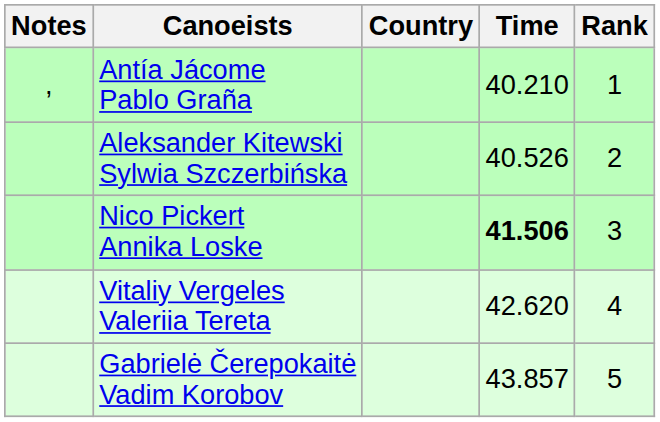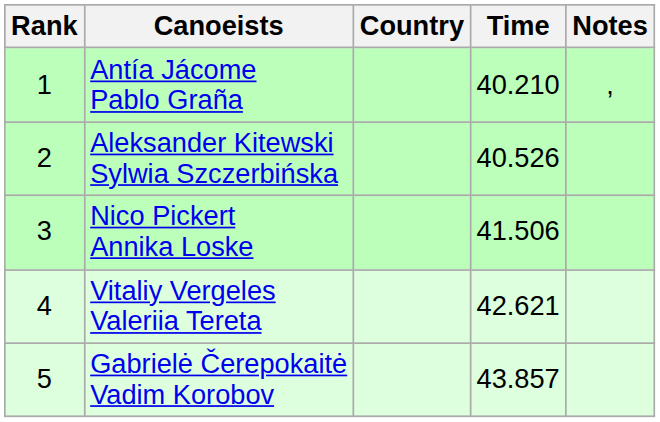 <table class="wikitable" style="text-align:center">
 <tr>
-<th>Notes</th>
+<th>Rank</th>
 <th>Canoeists</th>
 <th>Country</th>
 <th>Time</th>
-<th>Rank</th>
+<th>Notes</th>
 </tr>
 <tr bgcolor=bbffbb>
-<td>, <strong></strong></td>
+<td>1</td>
 <td align=left><a href='#'>Antía Jácome</a><br><a href='#'>Pablo Graña</a></td>
 <td align=left></td>
 <td>40.210</td>
-<td>1</td>
+<td>, <strong></strong></td>
 </tr>
 <tr bgcolor=bbffbb>
-<td></td>
+<td>2</td>
 <td align=left><a href='#'>Aleksander Kitewski</a><br><a href='#'>Sylwia Szczerbińska</a></td>
 <td align=left></td>
 <td>40.526</td>
-<td>2</td>
+<td></td>
 </tr>
 <tr bgcolor=bbffbb>
-<td></td>
+<td>3</td>
 <td align=left><a href='#'>Nico Pickert</a><br><a href='#'>Annika Loske</a></td>
 <td align=left></td>
-<td><strong>41.506</strong></td>
-<td>3</td>
+<td>41.506</td>
+<td></td>
 </tr>
 <tr bgcolor=ddffdd>
-<td></td>
+<td>4</td>
 <td align=left><a href='#'>Vitaliy Vergeles</a><br><a href='#'>Valeriia Tereta</a></td>
 <td align=left></td>
-<td>42.620</td>
-<td>4</td>
+<td>42.621</td>
+<td></td>
 </tr>
 <tr bgcolor=ddffdd>
-<td></td>
+<td>5</td>
 <td align=left><a href='#'>Gabrielė Čerepokaitė</a><br><a href='#'>Vadim Korobov</a></td>
 <td align=left></td>
 <td>43.857</td>
-<td>5</td>
+<td></td>
 </tr>
 </table>
